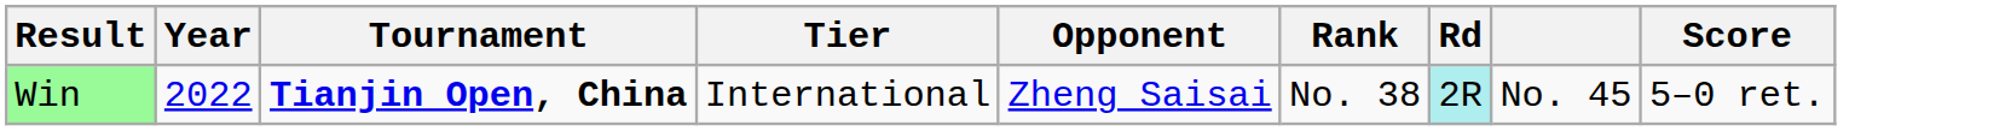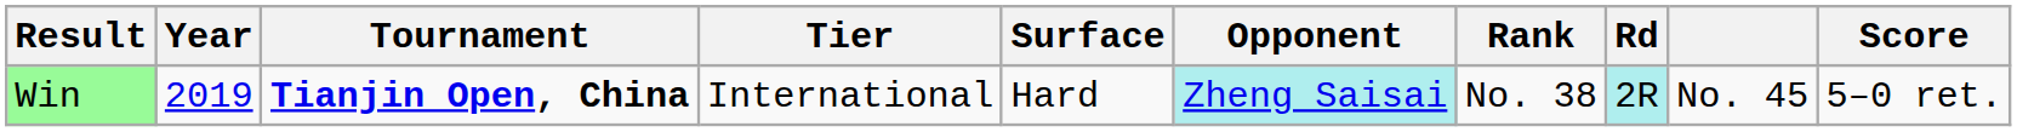 <table class="sortable wikitable">
 <tr>
 <th>Result</th>
 <th>Year</th>
 <th>Tournament</th>
 <th>Tier</th>
+<th>Surface</th>
 <th>Opponent</th>
 <th>Rank</th>
 <th>Rd</th>
 <th></th>
 <th>Score</th>
 </tr>
 <tr>
 <td bgcolor="98FB98">Win</td>
-<td><a href='#'>2022</a></td>
+<td><a href='#'>2019</a></td>
 <td><strong><a href='#'>Tianjin Open</a>, China</strong></td>
 <td>International</td>
-<td> <a href='#'>Zheng Saisai</a></td>
+<td>Hard</td>
+<td style="background: paleturquoise;"> <a href='#'>Zheng Saisai</a></td>
 <td>No. 38</td>
 <td bgcolor="afeeee">2R</td>
 <td>No. 45</td>
 <td>5–0 ret.</td>
 </tr>
 </table>
